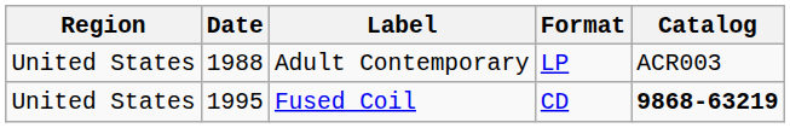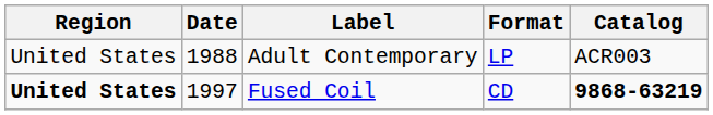 <table class="wikitable">
 <tr>
 <th>Region</th>
 <th>Date</th>
 <th>Label</th>
 <th>Format</th>
 <th>Catalog</th>
 </tr>
 <tr>
 <td>United States</td>
 <td>1988</td>
 <td>Adult Contemporary</td>
 <td><a href='#'>LP</a></td>
 <td>ACR003</td>
 </tr>
 <tr>
-<td>United States</td>
-<td>1995</td>
+<td><strong>United States</strong></td>
+<td>1997</td>
 <td><a href='#'>Fused Coil</a></td>
 <td><a href='#'>CD</a></td>
 <td><strong>9868-63219</strong></td>
 </tr>
 </table>
